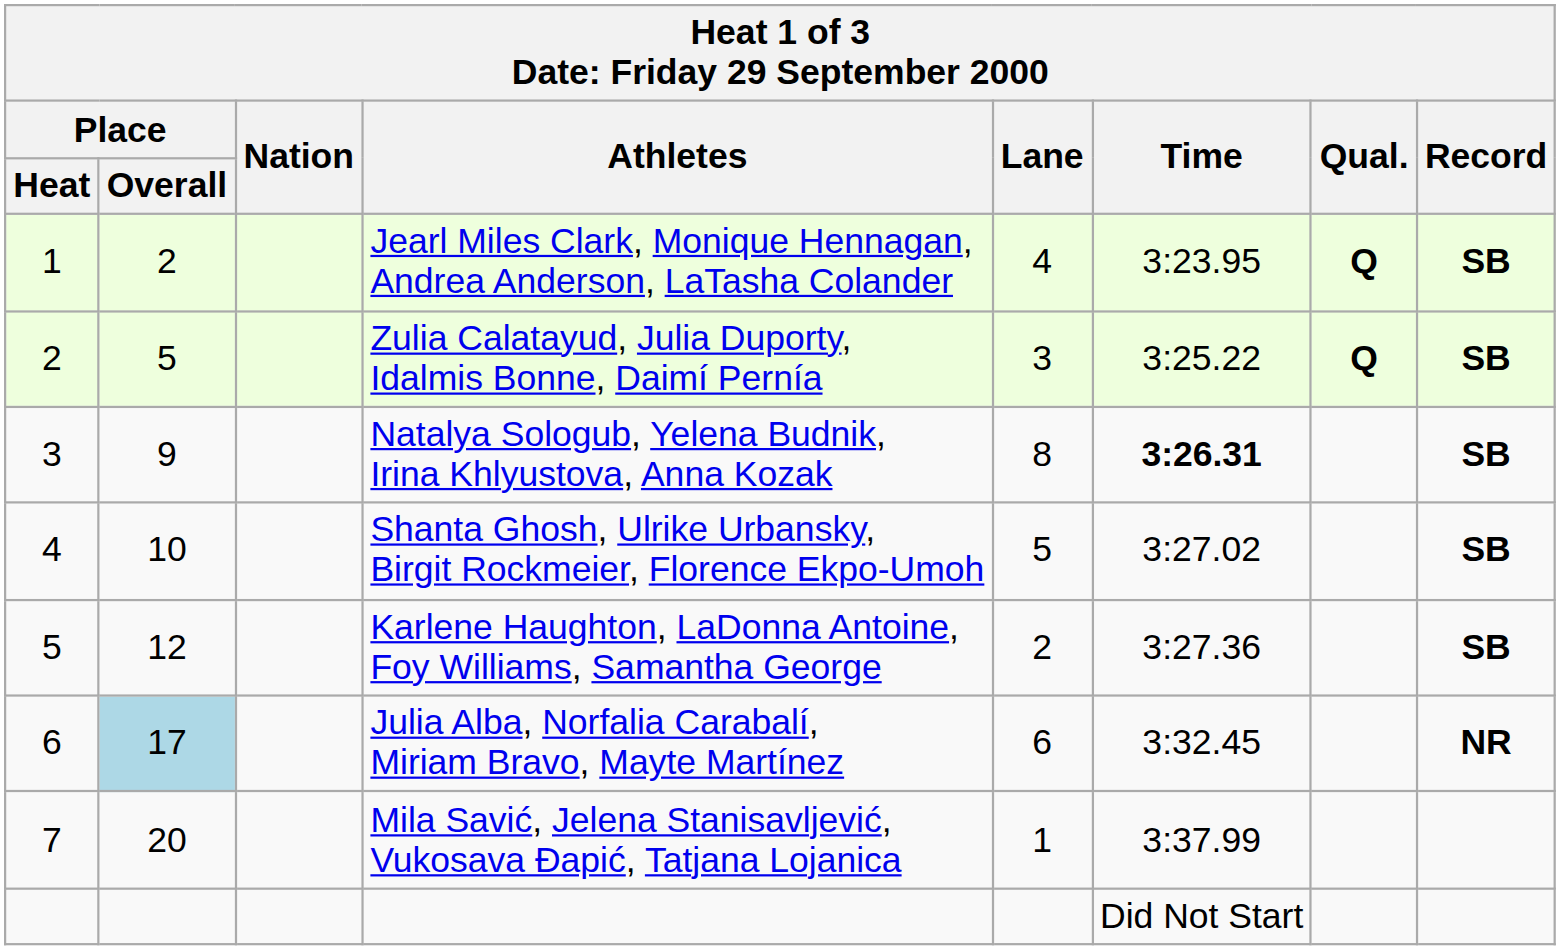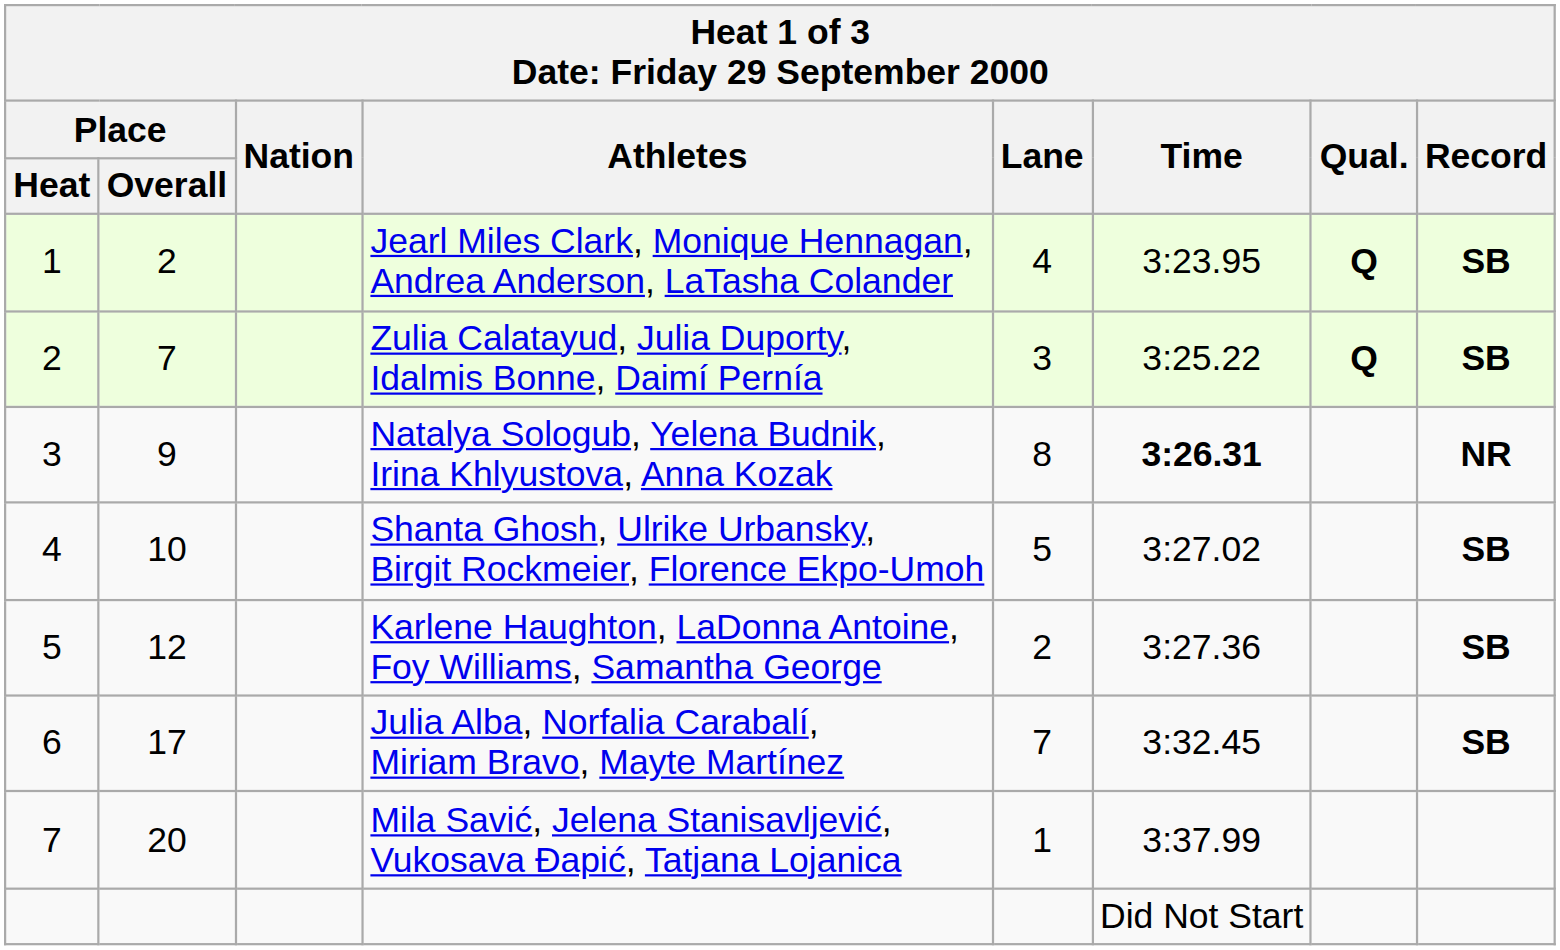 <table class="wikitable sortable">
 <tr>
 <th colspan=9>Heat 1 of 3 <br> Date: Friday 29 September 2000</th>
 </tr>
 <tr>
 <th colspan=2>Place</th>
 <th rowspan=2>Nation</th>
 <th rowspan=2>Athletes</th>
 <th rowspan=2>Lane</th>
 <th rowspan=2>Time</th>
 <th rowspan=2>Qual.</th>
 <th rowspan=2>Record</th>
 </tr>
 <tr>
 <th>Heat</th>
 <th>Overall</th>
 </tr>
 <tr bgcolor = "eeffdd">
 <td align=center>1</td>
 <td align=center>2</td>
 <td align=left></td>
 <td align=left><a href='#'>Jearl Miles Clark</a>, <a href='#'>Monique Hennagan</a>,<br><a href='#'>Andrea Anderson</a>, <a href='#'>LaTasha Colander</a></td>
 <td align=center>4</td>
 <td align=center>3:23.95</td>
 <td align=center><strong>Q</strong></td>
 <td align=center><strong>SB</strong></td>
 </tr>
 <tr bgcolor = "eeffdd">
 <td align=center>2</td>
-<td align=center>5</td>
+<td align=center>7</td>
 <td align=left></td>
 <td align=left><a href='#'>Zulia Calatayud</a>, <a href='#'>Julia Duporty</a>,<br><a href='#'>Idalmis Bonne</a>, <a href='#'>Daimí Pernía</a></td>
 <td align=center>3</td>
 <td align=center>3:25.22</td>
 <td align=center><strong>Q</strong></td>
 <td align=center><strong>SB</strong></td>
 </tr>
 <tr>
 <td align=center>3</td>
 <td align=center>9</td>
 <td align=left></td>
 <td align=left><a href='#'>Natalya Sologub</a>, <a href='#'>Yelena Budnik</a>,<br><a href='#'>Irina Khlyustova</a>, <a href='#'>Anna Kozak</a></td>
 <td align=center>8</td>
 <td align=center><strong>3:26.31</strong></td>
 <td align=center></td>
-<td align=center><strong>SB</strong></td>
+<td align=center><strong>NR</strong></td>
 </tr>
 <tr>
 <td align=center>4</td>
 <td align=center>10</td>
 <td align=left></td>
 <td align=left><a href='#'>Shanta Ghosh</a>, <a href='#'>Ulrike Urbansky</a>,<br><a href='#'>Birgit Rockmeier</a>, <a href='#'>Florence Ekpo-Umoh</a></td>
 <td align=center>5</td>
 <td align=center>3:27.02</td>
 <td align=center></td>
 <td align=center><strong>SB</strong></td>
 </tr>
 <tr>
 <td align=center>5</td>
 <td align=center>12</td>
 <td align=left></td>
 <td align=left><a href='#'>Karlene Haughton</a>, <a href='#'>LaDonna Antoine</a>,<br><a href='#'>Foy Williams</a>, <a href='#'>Samantha George</a></td>
 <td align=center>2</td>
 <td align=center>3:27.36</td>
 <td align=center></td>
 <td align=center><strong>SB</strong></td>
 </tr>
 <tr>
 <td align=center>6</td>
-<td align=center style="background: lightblue;">17</td>
+<td align=center>17</td>
 <td align=left></td>
 <td align=left><a href='#'>Julia Alba</a>, <a href='#'>Norfalia Carabalí</a>,<br><a href='#'>Miriam Bravo</a>, <a href='#'>Mayte Martínez</a></td>
-<td align=center>6</td>
+<td align=center>7</td>
 <td align=center>3:32.45</td>
 <td align=center></td>
-<td align=center><strong>NR</strong></td>
+<td align=center><strong>SB</strong></td>
 </tr>
 <tr>
 <td align=center>7</td>
 <td align=center>20</td>
 <td align=left></td>
 <td align=left><a href='#'>Mila Savić</a>, <a href='#'>Jelena Stanisavljević</a>,<br><a href='#'>Vukosava Đapić</a>, <a href='#'>Tatjana Lojanica</a></td>
 <td align=center>1</td>
 <td align=center>3:37.99</td>
 <td align=center></td>
 <td align=center></td>
 </tr>
 <tr>
 <td align=center></td>
 <td align=center></td>
 <td align=left></td>
 <td align=left></td>
 <td align=center></td>
 <td align=center>Did Not Start</td>
 <td align=center></td>
 <td align=center></td>
 </tr>
 </table>
